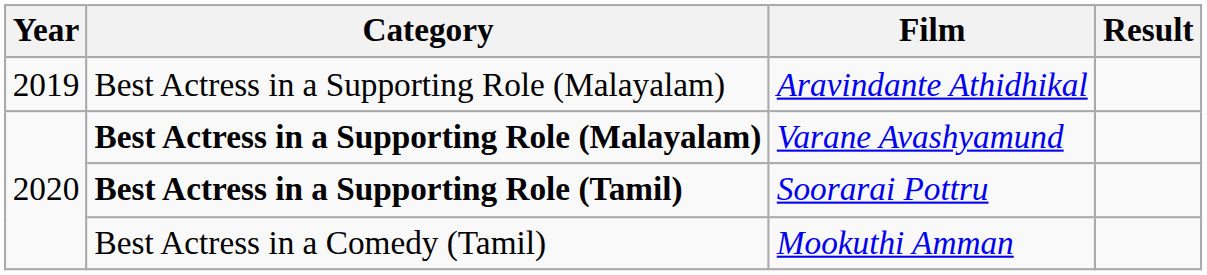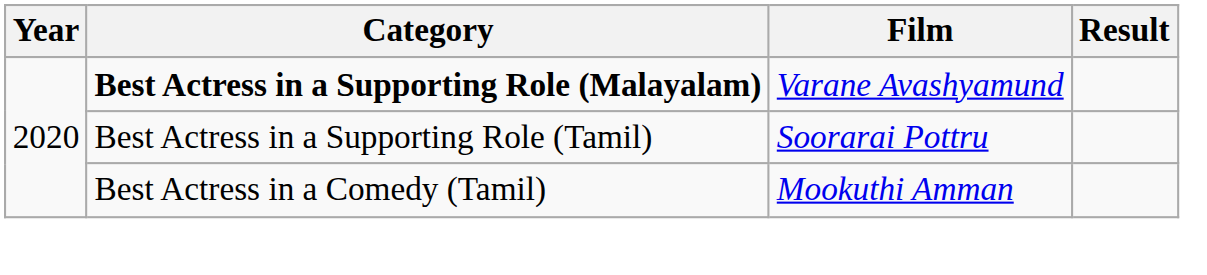 <table class="wikitable">
 <tr>
 <th>Year</th>
 <th>Category</th>
 <th>Film</th>
 <th>Result</th>
 </tr>
 <tr>
-<td>2019</td>
-<td>Best Actress in a Supporting Role (Malayalam)</td>
-<td><em><a href='#'>Aravindante Athidhikal</a></em></td>
-<td></td>
-</tr>
-<tr>
 <td rowspan=3>2020</td>
 <td><strong>Best Actress in a Supporting Role (Malayalam)</strong></td>
 <td><em><a href='#'>Varane Avashyamund</a></em></td>
 <td></td>
 </tr>
 <tr>
-<td><strong>Best Actress in a Supporting Role (Tamil)</strong></td>
+<td>Best Actress in a Supporting Role (Tamil)</td>
 <td><em><a href='#'>Soorarai Pottru</a></em></td>
 <td></td>
 </tr>
 <tr>
 <td>Best Actress in a Comedy (Tamil)</td>
 <td><em><a href='#'>Mookuthi Amman</a></em></td>
 <td></td>
 </tr>
 </table>
